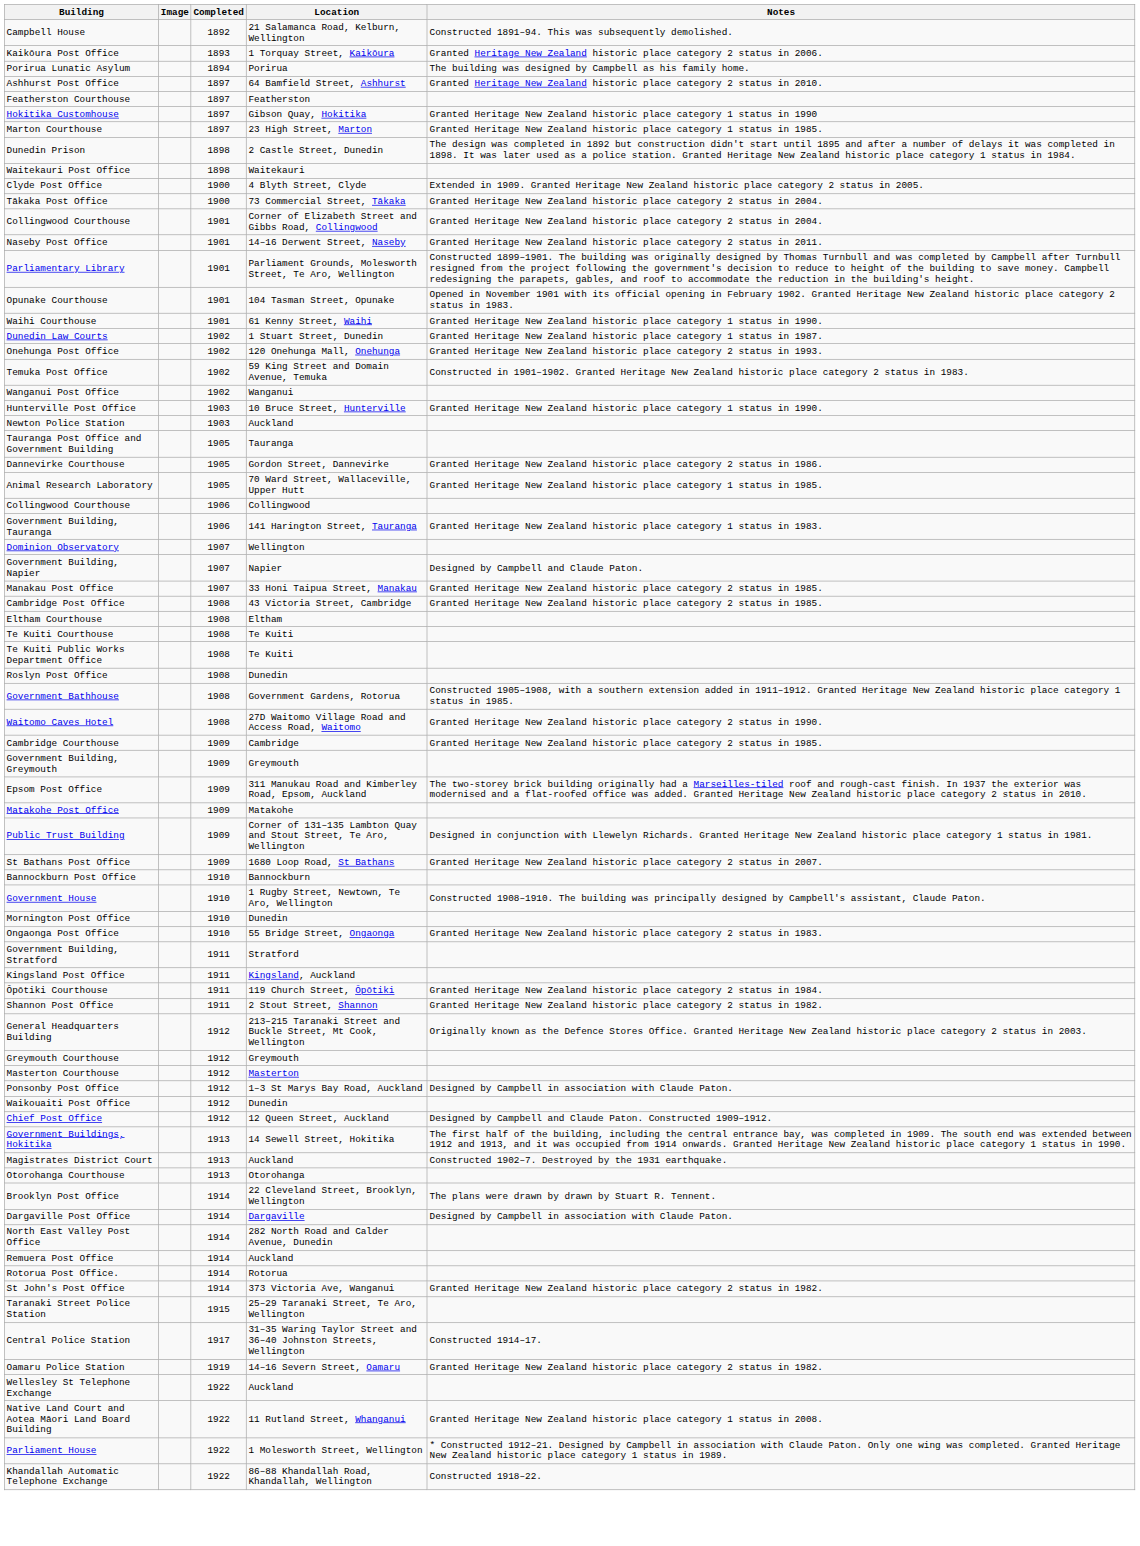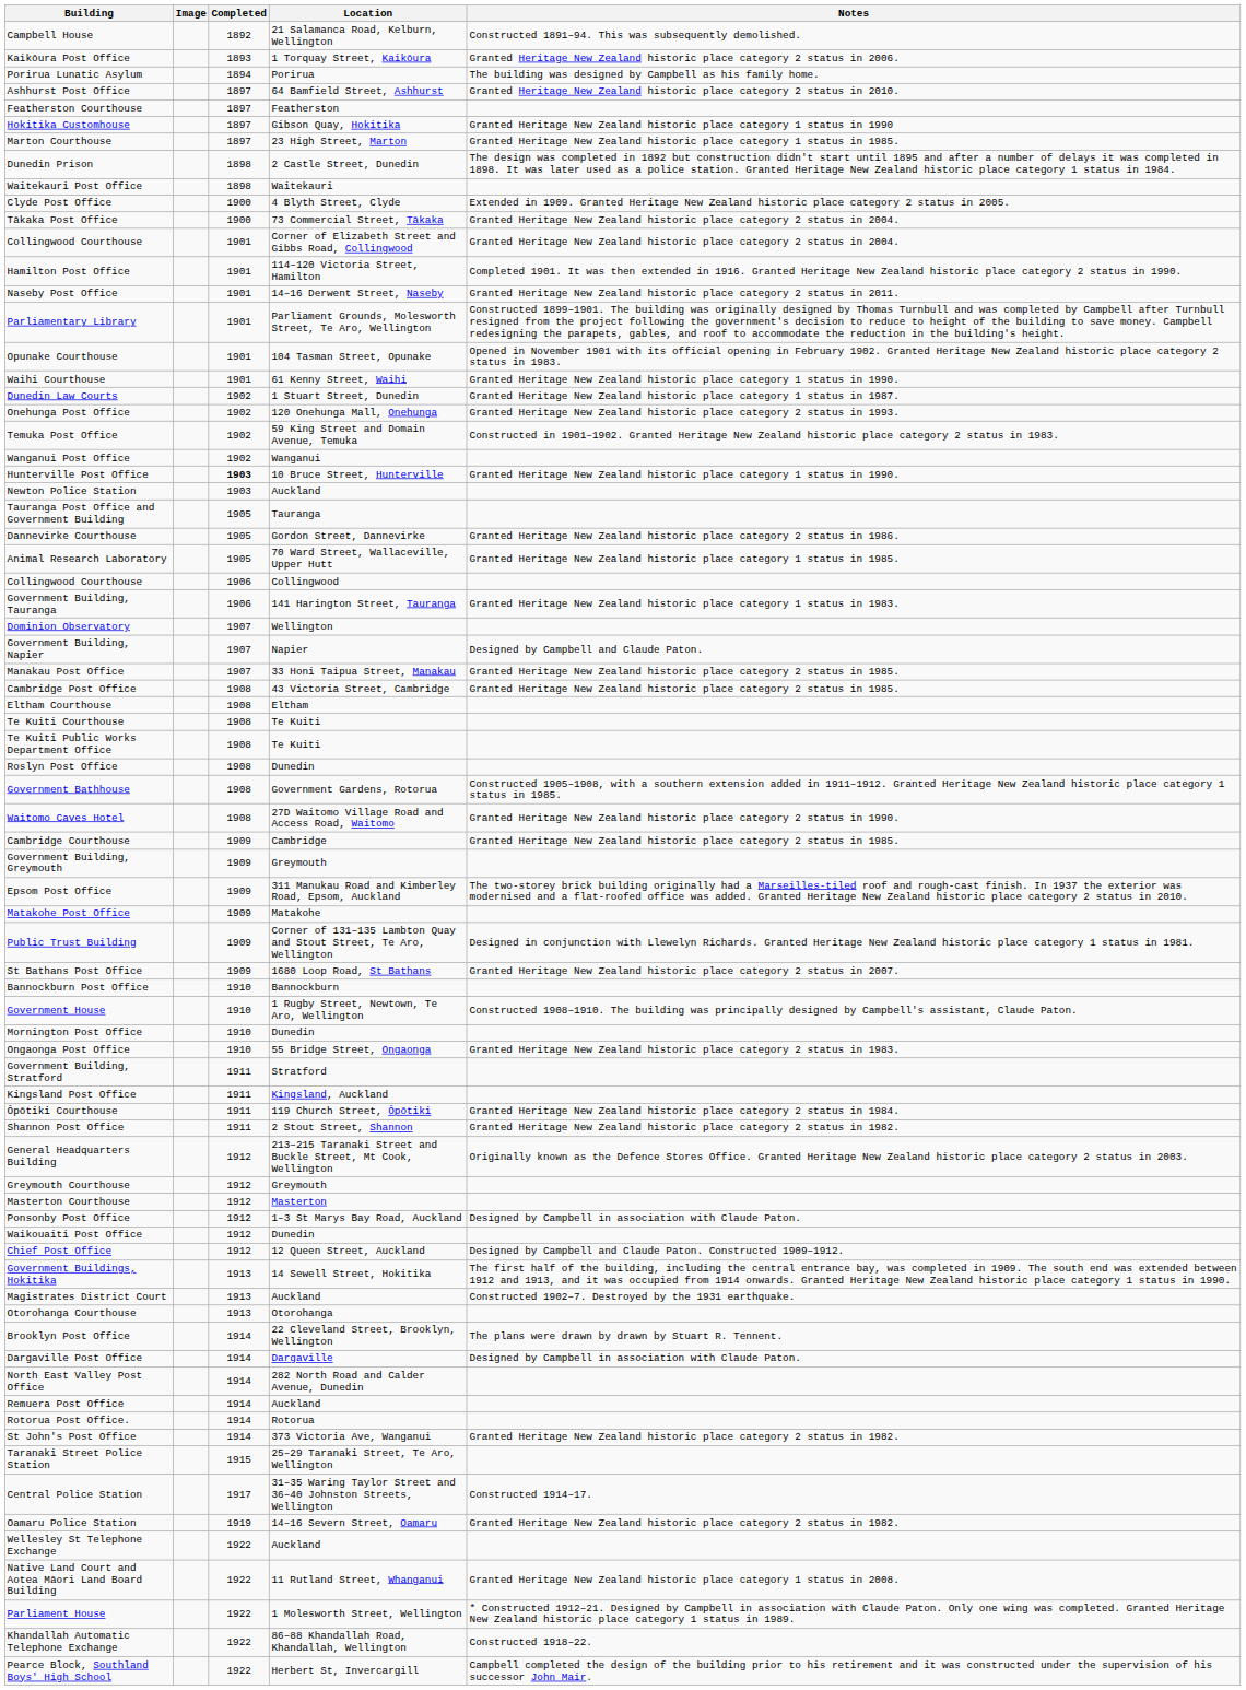 <table class="wikitable">
 <tr a>
 <th>Building</th>
 <th>Image</th>
 <th>Completed</th>
 <th>Location</th>
 <th>Notes</th>
 </tr>
 <tr>
 <td>Campbell House</td>
 <td></td>
 <td align=center>1892</td>
 <td>21 Salamanca Road, Kelburn, Wellington</td>
 <td>Constructed 1891–94. This was subsequently demolished.</td>
 </tr>
 <tr>
 <td>Kaikōura Post Office</td>
 <td></td>
 <td align=center>1893</td>
 <td>1 Torquay Street, <a href='#'>Kaikōura</a></td>
 <td>Granted <a href='#'>Heritage New Zealand</a> historic place category 2 status in 2006.</td>
 </tr>
 <tr>
 <td>Porirua Lunatic Asylum </td>
 <td></td>
 <td align=center>1894</td>
 <td>Porirua</td>
 <td>The building was designed by Campbell as his family home.</td>
 </tr>
 <tr>
 <td>Ashhurst Post Office</td>
 <td></td>
 <td align=center>1897</td>
 <td>64 Bamfield Street, <a href='#'>Ashhurst</a></td>
 <td>Granted <a href='#'>Heritage New Zealand</a> historic place category 2 status in 2010.</td>
 </tr>
 <tr>
 <td>Featherston Courthouse</td>
 <td></td>
 <td align=center>1897</td>
 <td>Featherston</td>
 <td></td>
 </tr>
 <tr>
 <td><a href='#'>Hokitika Customhouse</a></td>
 <td></td>
 <td align=center>1897</td>
 <td>Gibson Quay, <a href='#'>Hokitika</a></td>
 <td>Granted Heritage New Zealand historic place category 1 status in 1990</td>
 </tr>
 <tr>
 <td>Marton Courthouse</td>
 <td></td>
 <td align=center>1897</td>
 <td>23 High Street, <a href='#'>Marton</a></td>
 <td>Granted Heritage New Zealand historic place category 1 status in 1985.</td>
 </tr>
 <tr>
 <td>Dunedin Prison</td>
 <td></td>
 <td align=center>1898</td>
 <td>2 Castle Street, Dunedin</td>
 <td>The design was completed in 1892 but construction didn't start until 1895 and after a number of delays it was  completed in 1898. It was later used as a police station. Granted Heritage New Zealand historic place category 1 status in 1984.</td>
 </tr>
 <tr>
 <td>Waitekauri Post Office</td>
 <td></td>
 <td align=center>1898</td>
 <td>Waitekauri</td>
 <td></td>
 </tr>
 <tr>
 <td>Clyde Post Office</td>
 <td></td>
 <td align=center>1900</td>
 <td>4 Blyth Street, Clyde</td>
 <td>Extended in 1909. Granted Heritage New Zealand historic place category 2 status in 2005.</td>
 </tr>
 <tr>
 <td>Tākaka Post Office</td>
 <td></td>
 <td align=center>1900</td>
 <td>73 Commercial Street, <a href='#'>Tākaka</a></td>
 <td>Granted Heritage New Zealand historic place category 2 status in 2004.</td>
 </tr>
 <tr>
 <td>Collingwood Courthouse</td>
 <td></td>
 <td align=center>1901</td>
 <td>Corner of Elizabeth Street and Gibbs Road, <a href='#'>Collingwood</a></td>
 <td>Granted Heritage New Zealand historic place category 2 status in 2004.</td>
 </tr>
 <tr>
+<td>Hamilton Post Office</td>
+<td></td>
+<td align=center>1901</td>
+<td>114–120 Victoria Street, Hamilton</td>
+<td>Completed 1901. It was then extended in 1916. Granted Heritage New Zealand historic place category 2 status in 1990.</td>
+</tr>
+<tr>
 <td>Naseby Post Office</td>
 <td></td>
 <td align=center>1901</td>
 <td>14–16 Derwent Street, <a href='#'>Naseby</a></td>
 <td>Granted Heritage New Zealand historic place category 2 status in 2011.</td>
 </tr>
 <tr>
 <td><a href='#'>Parliamentary Library</a></td>
 <td></td>
 <td align=center>1901</td>
 <td>Parliament Grounds, Molesworth Street, Te Aro, Wellington</td>
 <td>Constructed 1899–1901. The building was originally designed by Thomas Turnbull and was completed by Campbell after Turnbull resigned from the project following the government's decision to reduce to height of the building to save money. Campbell redesigning the parapets, gables, and roof to accommodate the reduction in the building's height.</td>
 </tr>
 <tr>
 <td>Opunake Courthouse </td>
 <td></td>
 <td align=center>1901</td>
 <td>104 Tasman Street, Opunake</td>
 <td>Opened in November 1901 with its official opening in February 1902. Granted Heritage New Zealand historic place category 2 status in 1983.</td>
 </tr>
 <tr>
 <td>Waihi Courthouse</td>
 <td></td>
 <td align=center>1901</td>
 <td>61 Kenny Street, <a href='#'>Waihi</a></td>
 <td>Granted Heritage New Zealand historic place category 1 status in 1990.</td>
 </tr>
 <tr>
 <td><a href='#'>Dunedin Law Courts</a></td>
 <td></td>
 <td align=center>1902</td>
 <td>1 Stuart Street, Dunedin</td>
 <td>Granted Heritage New Zealand historic place category 1 status in 1987.</td>
 </tr>
 <tr>
 <td>Onehunga Post Office</td>
 <td></td>
 <td align=center>1902</td>
 <td>120 Onehunga Mall, <a href='#'>Onehunga</a></td>
 <td>Granted Heritage New Zealand historic place category 2 status in 1993.</td>
 </tr>
 <tr>
 <td>Temuka Post Office </td>
 <td></td>
 <td align=center>1902</td>
 <td>59 King Street and Domain Avenue, Temuka</td>
 <td>Constructed in 1901–1902. Granted Heritage New Zealand historic place category 2 status in 1983.</td>
 </tr>
 <tr>
 <td>Wanganui Post Office </td>
 <td></td>
 <td align=center>1902</td>
 <td>Wanganui</td>
 <td></td>
 </tr>
 <tr>
 <td>Hunterville Post Office</td>
 <td></td>
-<td align=center>1903</td>
+<td align=center><strong>1903</strong></td>
 <td>10 Bruce Street, <a href='#'>Hunterville</a></td>
 <td>Granted Heritage New Zealand historic place category 1 status in 1990.</td>
 </tr>
 <tr>
 <td>Newton Police Station</td>
 <td></td>
 <td align=center>1903</td>
 <td>Auckland</td>
 <td></td>
 </tr>
 <tr>
 <td>Tauranga Post Office and Government Building </td>
 <td></td>
 <td align=center>1905</td>
 <td>Tauranga</td>
 <td></td>
 </tr>
 <tr>
 <td>Dannevirke Courthouse</td>
 <td></td>
 <td align=center>1905</td>
 <td>Gordon Street, Dannevirke</td>
 <td>Granted Heritage New Zealand historic place category 2 status in 1986.</td>
 </tr>
 <tr>
 <td>Animal Research Laboratory </td>
 <td></td>
 <td align=center>1905</td>
 <td>70 Ward Street, Wallaceville, Upper Hutt</td>
 <td>Granted Heritage New Zealand historic place category 1 status in 1985.</td>
 </tr>
 <tr>
 <td>Collingwood Courthouse </td>
 <td></td>
 <td align=center>1906</td>
 <td>Collingwood</td>
 <td></td>
 </tr>
 <tr>
 <td>Government Building, Tauranga</td>
 <td></td>
 <td align=center>1906</td>
 <td>141 Harington Street, <a href='#'>Tauranga</a></td>
 <td>Granted Heritage New Zealand historic place category 1 status in 1983.</td>
 </tr>
 <tr>
 <td><a href='#'>Dominion Observatory</a></td>
 <td></td>
 <td align=center>1907</td>
 <td>Wellington</td>
 <td></td>
 </tr>
 <tr>
 <td>Government Building, Napier</td>
 <td></td>
 <td align=center>1907</td>
 <td>Napier</td>
 <td>Designed by Campbell and Claude Paton.</td>
 </tr>
 <tr>
 <td>Manakau Post Office</td>
 <td></td>
 <td align=center>1907</td>
 <td>33 Honi Taipua Street, <a href='#'>Manakau</a></td>
 <td>Granted Heritage New Zealand historic place category 2 status in 1985.</td>
 </tr>
 <tr>
 <td>Cambridge Post Office</td>
 <td></td>
 <td align=center>1908</td>
 <td>43 Victoria Street, Cambridge</td>
 <td>Granted Heritage New Zealand historic place category 2 status in 1985.</td>
 </tr>
 <tr>
 <td>Eltham Courthouse</td>
 <td></td>
 <td align=center>1908</td>
 <td>Eltham</td>
 <td></td>
 </tr>
 <tr>
 <td>Te Kuiti Courthouse</td>
 <td></td>
 <td align=center>1908</td>
 <td>Te Kuiti</td>
 <td></td>
 </tr>
 <tr>
 <td>Te Kuiti Public Works Department Office</td>
 <td></td>
 <td align=center>1908</td>
 <td>Te Kuiti</td>
 <td></td>
 </tr>
 <tr>
 <td>Roslyn Post Office</td>
 <td></td>
 <td align=center>1908</td>
 <td>Dunedin</td>
 <td></td>
 </tr>
 <tr>
 <td><a href='#'>Government Bathhouse</a></td>
 <td></td>
 <td align=center>1908</td>
 <td>Government Gardens, Rotorua</td>
 <td>Constructed 1905–1908, with a southern extension added in 1911–1912. Granted Heritage New Zealand historic place category 1 status in 1985.</td>
 </tr>
 <tr>
 <td><a href='#'>Waitomo Caves Hotel</a></td>
 <td></td>
 <td align=center>1908</td>
 <td>27D Waitomo Village Road and Access Road, <a href='#'>Waitomo</a></td>
 <td>Granted Heritage New Zealand historic place category 2 status in 1990.</td>
 </tr>
 <tr>
 <td>Cambridge Courthouse</td>
 <td></td>
 <td align=center>1909</td>
 <td>Cambridge</td>
 <td>Granted Heritage New Zealand historic place category 2 status in 1985.</td>
 </tr>
 <tr>
 <td>Government Building, Greymouth </td>
 <td></td>
 <td align=center>1909</td>
 <td>Greymouth</td>
 <td></td>
 </tr>
 <tr>
 <td>Epsom Post Office</td>
 <td></td>
 <td align=center>1909</td>
 <td>311 Manukau Road and Kimberley Road, Epsom, Auckland</td>
 <td>The two-storey brick building originally had a <a href='#'>Marseilles-tiled</a> roof and rough-cast finish. In 1937 the exterior was modernised and a flat-roofed office was added. Granted Heritage New Zealand historic place category 2 status in 2010.</td>
 </tr>
 <tr>
 <td><a href='#'>Matakohe Post Office</a></td>
 <td></td>
 <td align=center>1909</td>
 <td>Matakohe</td>
 <td></td>
 </tr>
 <tr>
 <td><a href='#'>Public Trust Building</a></td>
 <td></td>
 <td align=center>1909</td>
 <td>Corner of 131–135 Lambton Quay and Stout Street, Te Aro, Wellington</td>
 <td>Designed in conjunction with Llewelyn Richards. Granted Heritage New Zealand historic place category 1 status in 1981.</td>
 </tr>
 <tr>
 <td>St Bathans Post Office</td>
 <td></td>
 <td align=center>1909</td>
 <td>1680 Loop Road, <a href='#'>St Bathans</a></td>
 <td>Granted Heritage New Zealand historic place category 2 status in 2007.</td>
 </tr>
 <tr>
 <td>Bannockburn Post Office</td>
 <td></td>
 <td align=center>1910</td>
 <td>Bannockburn</td>
 <td></td>
 </tr>
 <tr>
 <td><a href='#'>Government House</a></td>
 <td></td>
 <td align=center>1910</td>
 <td>1 Rugby Street, Newtown, Te Aro, Wellington</td>
 <td>Constructed 1908–1910. The building was principally designed by Campbell's assistant, Claude Paton.</td>
 </tr>
 <tr>
 <td>Mornington Post Office</td>
 <td></td>
 <td align="center">1910</td>
 <td>Dunedin</td>
 <td></td>
 </tr>
 <tr>
 <td>Ongaonga Post Office</td>
 <td></td>
 <td align=center>1910</td>
 <td>55 Bridge Street, <a href='#'>Ongaonga</a></td>
 <td>Granted Heritage New Zealand historic place category 2 status in 1983.</td>
 </tr>
 <tr>
 <td>Government Building, Stratford</td>
 <td></td>
 <td align=center>1911</td>
 <td>Stratford</td>
 <td></td>
 </tr>
 <tr>
 <td>Kingsland Post Office</td>
 <td></td>
 <td align=center>1911</td>
 <td><a href='#'>Kingsland</a>, Auckland</td>
 <td></td>
 </tr>
 <tr>
 <td>Ōpōtiki Courthouse</td>
 <td></td>
 <td align=center>1911</td>
 <td>119 Church Street, <a href='#'>Ōpōtiki</a></td>
 <td>Granted Heritage New Zealand historic place category 2 status in 1984.</td>
 </tr>
 <tr>
 <td>Shannon Post Office</td>
 <td></td>
 <td align=center>1911</td>
 <td>2 Stout Street, <a href='#'>Shannon</a></td>
 <td>Granted Heritage New Zealand historic place category 2 status in 1982.</td>
 </tr>
 <tr>
 <td>General Headquarters Building</td>
 <td></td>
 <td align=center>1912</td>
 <td>213–215 Taranaki Street and Buckle Street, Mt Cook, Wellington</td>
 <td>Originally known as the Defence Stores Office. Granted Heritage New Zealand historic place category 2 status in 2003.</td>
 </tr>
 <tr>
 <td>Greymouth Courthouse</td>
 <td></td>
 <td align=center>1912</td>
 <td>Greymouth</td>
 <td></td>
 </tr>
 <tr>
 <td>Masterton Courthouse</td>
 <td></td>
 <td align=center>1912</td>
 <td><a href='#'>Masterton</a></td>
 <td></td>
 </tr>
 <tr>
 <td>Ponsonby Post Office</td>
 <td></td>
 <td align=center>1912</td>
 <td>1–3 St Marys Bay Road, Auckland</td>
 <td>Designed by Campbell in association with Claude Paton.</td>
 </tr>
 <tr>
 <td>Waikouaiti Post Office</td>
 <td></td>
 <td align=center>1912</td>
 <td>Dunedin</td>
 <td></td>
 </tr>
 <tr>
 <td><a href='#'>Chief Post Office</a></td>
 <td></td>
 <td align=center>1912</td>
 <td>12 Queen Street, Auckland</td>
 <td>Designed by Campbell and Claude Paton. Constructed 1909–1912.</td>
 </tr>
 <tr>
 <td><a href='#'>Government Buildings, Hokitika</a></td>
 <td></td>
 <td align=center>1913</td>
 <td>14 Sewell Street, Hokitika</td>
 <td>The first half of the building, including the central entrance bay, was completed in 1909. The south end was extended between 1912 and 1913, and it was occupied from 1914 onwards. Granted Heritage New Zealand historic place category 1 status in 1990.</td>
 </tr>
 <tr>
 <td>Magistrates District Court</td>
 <td></td>
 <td align=center>1913</td>
 <td>Auckland</td>
 <td>Constructed 1902–7. Destroyed by the 1931 earthquake.</td>
 </tr>
 <tr>
 <td>Otorohanga Courthouse </td>
 <td></td>
 <td align=center>1913</td>
 <td>Otorohanga</td>
 <td></td>
 </tr>
 <tr>
 <td>Brooklyn Post Office</td>
 <td></td>
 <td align=center>1914</td>
 <td>22 Cleveland Street, Brooklyn, Wellington</td>
 <td>The plans were drawn by drawn by Stuart R. Tennent.</td>
 </tr>
 <tr>
 <td>Dargaville Post Office</td>
 <td></td>
 <td align=center>1914</td>
 <td><a href='#'>Dargaville</a></td>
 <td>Designed by Campbell in association with Claude Paton.</td>
 </tr>
 <tr>
 <td>North East Valley Post Office</td>
 <td></td>
 <td align=center>1914</td>
 <td>282 North Road and Calder Avenue, Dunedin</td>
 <td></td>
 </tr>
 <tr>
 <td>Remuera Post Office</td>
 <td></td>
 <td align=center>1914</td>
 <td>Auckland</td>
 <td></td>
 </tr>
 <tr>
 <td>Rotorua Post Office.</td>
 <td></td>
 <td align=center>1914</td>
 <td>Rotorua</td>
 <td></td>
 </tr>
 <tr>
 <td>St John's Post Office</td>
 <td></td>
 <td align=center>1914</td>
 <td>373 Victoria Ave, Wanganui</td>
 <td>Granted Heritage New Zealand historic place category 2 status in 1982.</td>
 </tr>
 <tr>
 <td>Taranaki Street Police Station</td>
 <td></td>
 <td align=center>1915</td>
 <td>25–29 Taranaki Street, Te Aro, Wellington</td>
 <td></td>
 </tr>
 <tr>
 <td>Central Police Station</td>
 <td></td>
 <td align=center>1917</td>
 <td>31–35 Waring Taylor Street and 36–40 Johnston Streets, Wellington</td>
 <td>Constructed 1914–17.</td>
 </tr>
 <tr>
 <td>Oamaru Police Station</td>
 <td></td>
 <td align=center>1919</td>
 <td>14–16 Severn Street, <a href='#'>Oamaru</a></td>
 <td>Granted Heritage New Zealand historic place category 2 status in 1982.</td>
 </tr>
 <tr>
 <td>Wellesley St Telephone Exchange</td>
 <td></td>
 <td align=center>1922</td>
 <td>Auckland</td>
 <td></td>
 </tr>
 <tr>
 <td>Native Land Court and Aotea Māori Land Board Building</td>
 <td></td>
 <td align=center>1922</td>
 <td>11 Rutland Street, <a href='#'>Whanganui</a></td>
 <td>Granted Heritage New Zealand historic place category 1 status in 2008.</td>
 </tr>
 <tr>
 <td><a href='#'>Parliament House</a></td>
 <td></td>
 <td align=center>1922</td>
 <td>1 Molesworth Street, Wellington</td>
 <td>* Constructed 1912–21. Designed by Campbell in association with Claude Paton. Only one wing was completed. Granted Heritage New Zealand historic place category 1 status in 1989.</td>
 </tr>
 <tr>
 <td>Khandallah Automatic Telephone Exchange</td>
 <td></td>
 <td align=center>1922</td>
 <td>86–88 Khandallah Road, Khandallah, Wellington</td>
 <td>Constructed 1918–22.</td>
 </tr>
+<tr>
+<td>Pearce Block, <a href='#'>Southland Boys' High School</a></td>
+<td></td>
+<td align=center>1922</td>
+<td>Herbert St, Invercargill</td>
+<td>Campbell completed the design of the building prior to his retirement and it was constructed under the supervision of his successor <a href='#'>John Mair</a>.</td>
+</tr>
 </table>
